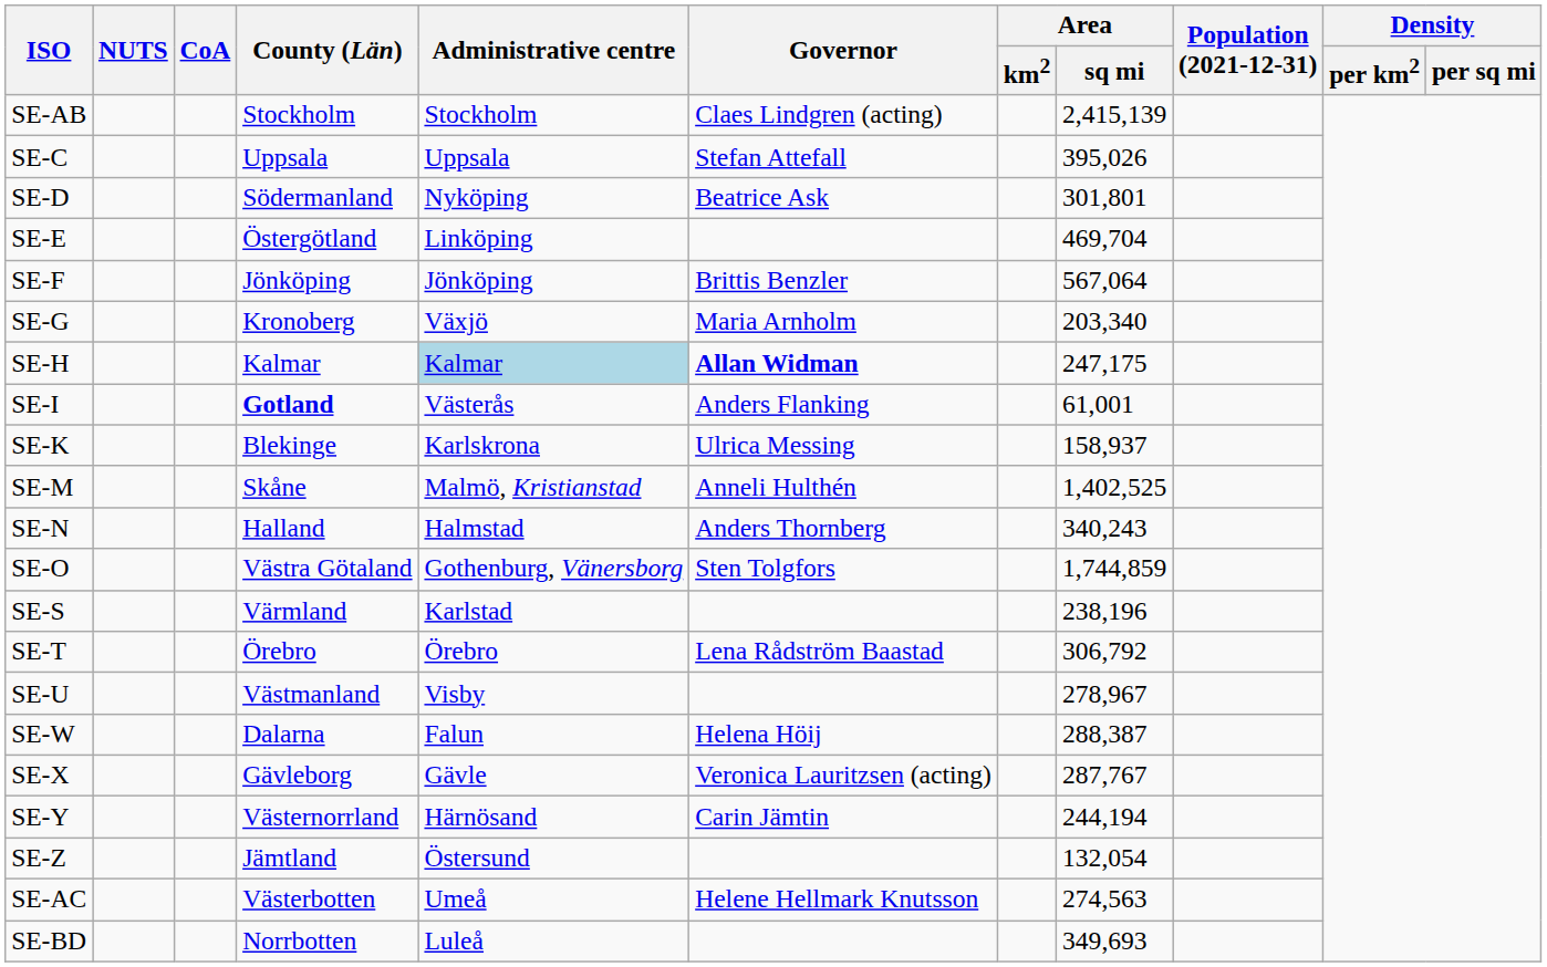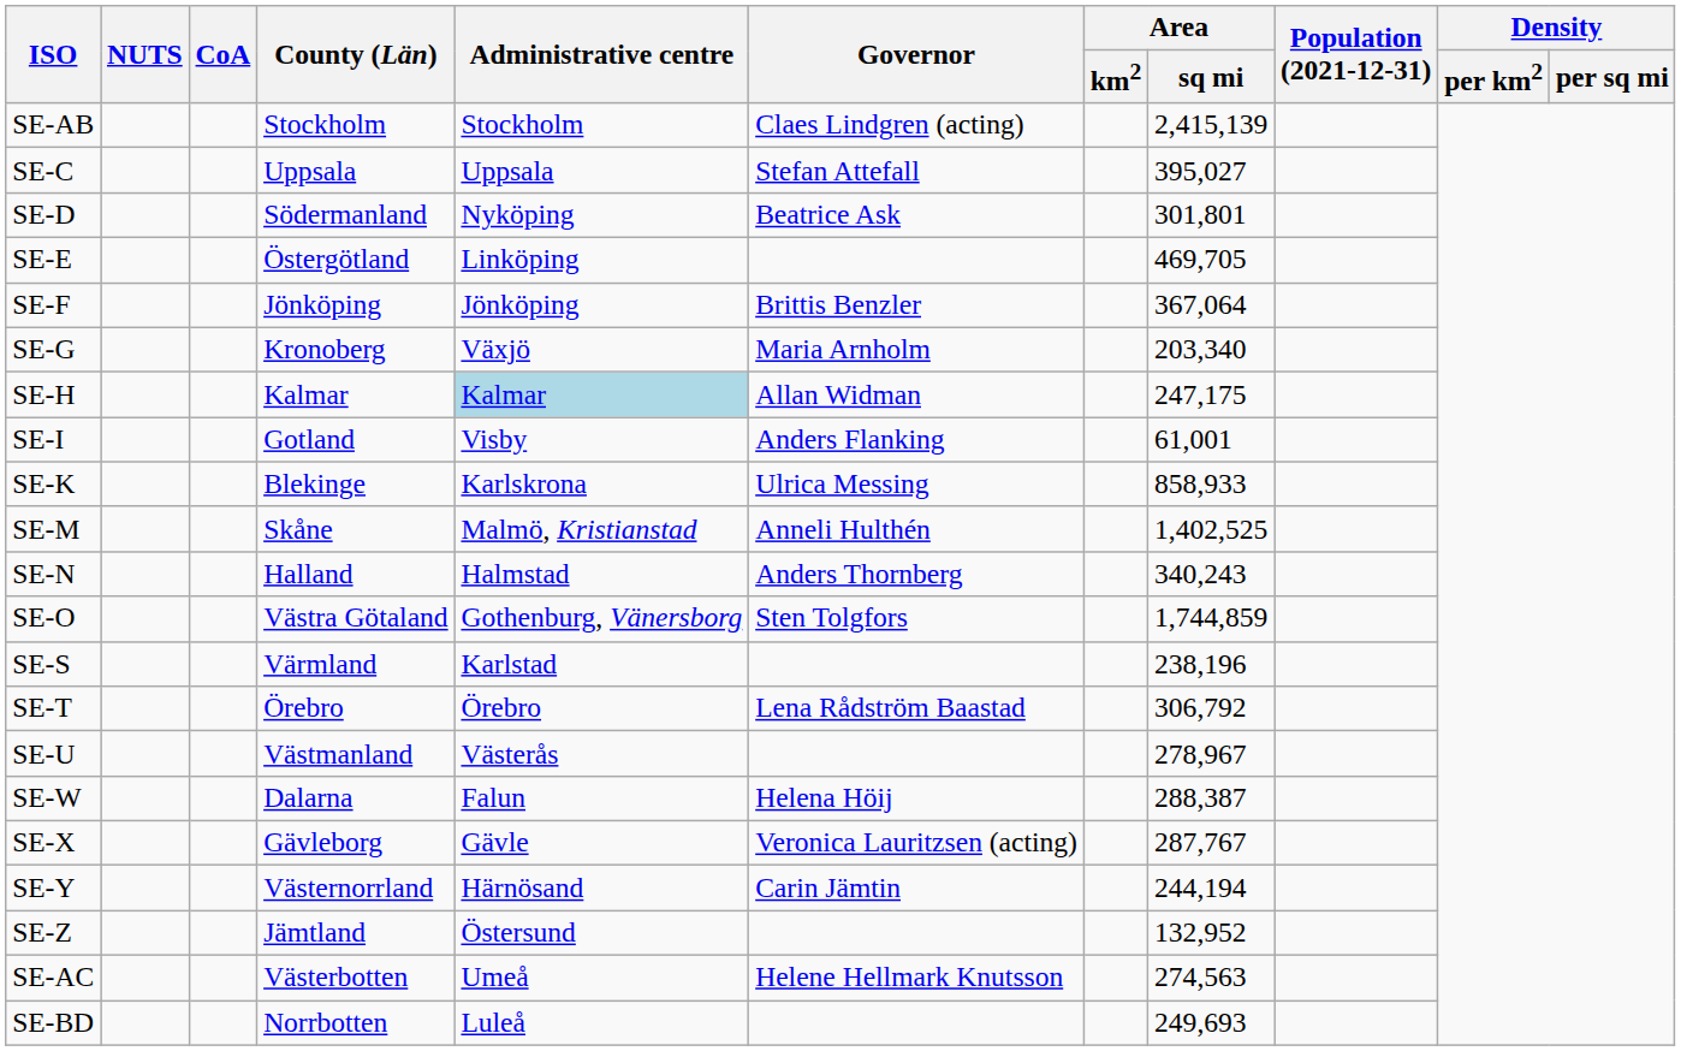 <table class="wikitable sortable">
 <tr>
 <th scope="col" rowspan=2><a href='#'>ISO</a></th>
 <th scope="col" rowspan=2><a href='#'>NUTS</a></th>
 <th scope="col" rowspan=2 class=unsortable><a href='#'>CoA</a></th>
 <th scope="col" rowspan=2>County (<em>Län</em>)</th>
 <th scope="col" rowspan=2>Administrative centre</th>
 <th scope="col" rowspan=2>Governor</th>
 <th scope="col" colspan=2>Area</th>
 <th scope="col" rowspan=2><a href='#'>Population</a><br>(2021-12-31)</th>
 <th scope="col" colspan=2><a href='#'>Density</a></th>
 </tr>
 <tr>
 <th>km<sup>2</sup></th>
 <th>sq mi</th>
 <th>per km<sup>2</sup></th>
 <th>per sq mi</th>
 </tr>
 <tr>
 <td>SE-AB</td>
 <td></td>
 <td></td>
 <td> <a href='#'>Stockholm</a></td>
 <td><a href='#'>Stockholm</a></td>
 <td><a href='#'>Claes Lindgren</a> (acting)</td>
 <td></td>
 <td>2,415,139</td>
 <td></td>
 </tr>
 <tr>
 <td>SE-C</td>
 <td></td>
 <td></td>
 <td> <a href='#'>Uppsala</a></td>
 <td><a href='#'>Uppsala</a></td>
 <td><a href='#'>Stefan Attefall</a></td>
 <td></td>
-<td>395,026</td>
+<td>395,027</td>
 <td></td>
 </tr>
 <tr>
 <td>SE-D</td>
 <td></td>
 <td></td>
 <td data-sort-value="SZZOdermanland"> <a href='#'>Södermanland</a></td>
 <td><a href='#'>Nyköping</a></td>
 <td><a href='#'>Beatrice Ask</a></td>
 <td></td>
 <td>301,801</td>
 <td></td>
 </tr>
 <tr>
 <td>SE-E</td>
 <td></td>
 <td></td>
 <td data-sort-value="ZZOstergötland"> <a href='#'>Östergötland</a></td>
 <td><a href='#'>Linköping</a></td>
 <td></td>
 <td></td>
-<td>469,704</td>
+<td>469,705</td>
 <td></td>
 </tr>
 <tr>
 <td>SE-F</td>
 <td></td>
 <td></td>
 <td> <a href='#'>Jönköping</a></td>
 <td><a href='#'>Jönköping</a></td>
 <td><a href='#'>Brittis Benzler</a></td>
 <td></td>
-<td>567,064</td>
+<td>367,064</td>
 <td></td>
 </tr>
 <tr>
 <td>SE-G</td>
 <td></td>
 <td></td>
 <td> <a href='#'>Kronoberg</a></td>
 <td><a href='#'>Växjö</a></td>
 <td><a href='#'>Maria Arnholm</a></td>
 <td></td>
 <td>203,340</td>
 <td></td>
 </tr>
 <tr>
 <td>SE-H</td>
 <td></td>
 <td></td>
 <td> <a href='#'>Kalmar</a></td>
 <td style="background: lightblue;"><a href='#'>Kalmar</a></td>
-<td><strong><a href='#'>Allan Widman</a></strong></td>
+<td><a href='#'>Allan Widman</a></td>
 <td></td>
 <td>247,175</td>
 <td></td>
 </tr>
 <tr>
 <td>SE-I</td>
 <td></td>
 <td></td>
-<td><strong> <a href='#'>Gotland</a></strong></td>
-<td><a href='#'>Västerås</a></td>
+<td> <a href='#'>Gotland</a></td>
+<td><a href='#'>Visby</a></td>
 <td><a href='#'>Anders Flanking</a></td>
 <td></td>
 <td>61,001</td>
 <td></td>
 </tr>
 <tr>
 <td>SE-K</td>
 <td></td>
 <td></td>
 <td> <a href='#'>Blekinge</a></td>
 <td><a href='#'>Karlskrona</a></td>
 <td><a href='#'>Ulrica Messing</a></td>
 <td></td>
-<td>158,937</td>
+<td>858,933</td>
 <td></td>
 </tr>
 <tr>
 <td>SE-M</td>
 <td></td>
 <td></td>
 <td> <a href='#'>Skåne</a></td>
 <td><a href='#'>Malmö</a>, <em><a href='#'>Kristianstad</a></em></td>
 <td><a href='#'>Anneli Hulthén</a></td>
 <td></td>
 <td>1,402,525</td>
 <td></td>
 </tr>
 <tr>
 <td>SE-N</td>
 <td></td>
 <td></td>
 <td> <a href='#'>Halland</a></td>
 <td><a href='#'>Halmstad</a></td>
 <td><a href='#'>Anders Thornberg</a></td>
 <td></td>
 <td>340,243</td>
 <td></td>
 </tr>
 <tr>
 <td>SE-O</td>
 <td></td>
 <td></td>
 <td> <a href='#'>Västra Götaland</a></td>
 <td><a href='#'>Gothenburg</a>, <em><a href='#'>Vänersborg</a></em></td>
 <td><a href='#'>Sten Tolgfors</a></td>
 <td></td>
 <td>1,744,859</td>
 <td></td>
 </tr>
 <tr>
 <td>SE-S</td>
 <td></td>
 <td></td>
 <td> <a href='#'>Värmland</a></td>
 <td><a href='#'>Karlstad</a></td>
 <td></td>
 <td></td>
 <td>238,196</td>
 <td></td>
 </tr>
 <tr>
 <td>SE-T</td>
 <td></td>
 <td></td>
 <td data-sort-value="ZZOrebro"> <a href='#'>Örebro</a></td>
 <td><a href='#'>Örebro</a></td>
 <td><a href='#'>Lena Rådström Baastad</a></td>
 <td></td>
 <td>306,792</td>
 <td></td>
 </tr>
 <tr>
 <td>SE-U</td>
 <td></td>
 <td></td>
 <td> <a href='#'>Västmanland</a></td>
-<td><a href='#'>Visby</a></td>
+<td><a href='#'>Västerås</a></td>
 <td></td>
 <td></td>
 <td>278,967</td>
 <td></td>
 </tr>
 <tr>
 <td>SE-W</td>
 <td></td>
 <td></td>
 <td> <a href='#'>Dalarna</a></td>
 <td><a href='#'>Falun</a></td>
 <td><a href='#'>Helena Höij</a></td>
 <td></td>
 <td>288,387</td>
 <td></td>
 </tr>
 <tr>
 <td>SE-X</td>
 <td></td>
 <td></td>
 <td data-sort-value="GZZEvleborg"> <a href='#'>Gävleborg</a></td>
 <td><a href='#'>Gävle</a></td>
 <td><a href='#'>Veronica Lauritzsen</a> (acting)</td>
 <td></td>
 <td>287,767</td>
 <td></td>
 </tr>
 <tr>
 <td>SE-Y</td>
 <td></td>
 <td></td>
 <td> <a href='#'>Västernorrland</a></td>
 <td><a href='#'>Härnösand</a></td>
 <td><a href='#'>Carin Jämtin</a></td>
 <td></td>
 <td>244,194</td>
 <td></td>
 </tr>
 <tr>
 <td>SE-Z</td>
 <td></td>
 <td></td>
 <td> <a href='#'>Jämtland</a></td>
 <td><a href='#'>Östersund</a></td>
 <td></td>
 <td></td>
-<td>132,054</td>
+<td>132,952</td>
 <td></td>
 </tr>
 <tr>
 <td>SE-AC</td>
 <td></td>
 <td></td>
 <td> <a href='#'>Västerbotten</a></td>
 <td><a href='#'>Umeå</a></td>
 <td><a href='#'>Helene Hellmark Knutsson</a></td>
 <td></td>
 <td>274,563</td>
 <td></td>
 </tr>
 <tr>
 <td>SE-BD</td>
 <td></td>
 <td></td>
 <td> <a href='#'>Norrbotten</a></td>
 <td><a href='#'>Luleå</a></td>
 <td></td>
 <td></td>
-<td>349,693</td>
+<td>249,693</td>
 <td></td>
 </tr>
 </table>
